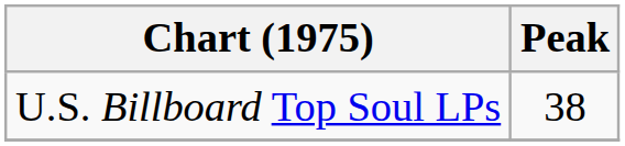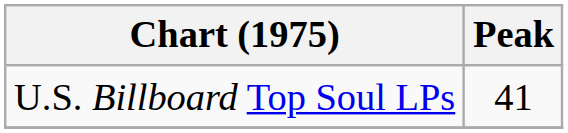 <table class="wikitable">
 <tr>
 <th>Chart (1975)</th>
 <th>Peak<br></th>
 </tr>
 <tr>
 <td>U.S. <em>Billboard</em> <a href='#'>Top Soul LPs</a></td>
-<td align="center">38</td>
+<td align="center">41</td>
 </tr>
 <tr>
 </tr>
 </table>
